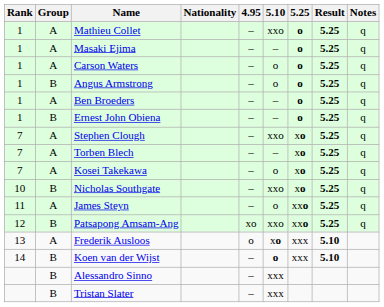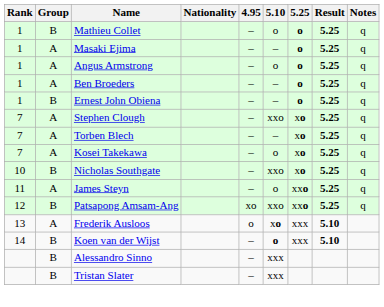 <table class="wikitable sortable" style="text-align:center">
 <tr>
 <th>Rank</th>
 <th>Group</th>
 <th>Name</th>
 <th>Nationality</th>
 <th>4.95</th>
 <th>5.10</th>
 <th>5.25</th>
 <th>Result</th>
 <th>Notes</th>
 </tr>
 <tr bgcolor=ddffdd>
 <td>1</td>
-<td>A</td>
+<td>B</td>
 <td align=left><a href='#'>Mathieu Collet</a></td>
 <td align=left></td>
 <td>–</td>
-<td>xxo</td>
+<td>o</td>
 <td><strong>o</strong></td>
 <td><strong>5.25</strong></td>
 <td>q</td>
 </tr>
 <tr bgcolor=ddffdd>
 <td>1</td>
 <td>A</td>
 <td align=left><a href='#'>Masaki Ejima</a></td>
 <td align=left></td>
 <td>–</td>
 <td>–</td>
 <td><strong>o</strong></td>
 <td><strong>5.25</strong></td>
 <td>q</td>
 </tr>
 <tr bgcolor=ddffdd>
 <td>1</td>
 <td>A</td>
-<td align=left><a href='#'>Carson Waters</a></td>
-<td align=left></td>
-<td>–</td>
-<td>o</td>
-<td><strong>o</strong></td>
-<td><strong>5.25</strong></td>
-<td>q</td>
-</tr>
-<tr bgcolor=ddffdd>
-<td>1</td>
-<td>B</td>
 <td align=left><a href='#'>Angus Armstrong</a></td>
 <td align=left></td>
 <td>–</td>
 <td>o</td>
 <td><strong>o</strong></td>
 <td><strong>5.25</strong></td>
 <td>q</td>
 </tr>
 <tr bgcolor=ddffdd>
 <td>1</td>
 <td>A</td>
 <td align=left><a href='#'>Ben Broeders</a></td>
 <td align=left></td>
 <td>–</td>
 <td>–</td>
 <td><strong>o</strong></td>
 <td><strong>5.25</strong></td>
 <td>q</td>
 </tr>
 <tr bgcolor=ddffdd>
 <td>1</td>
 <td>B</td>
 <td align=left><a href='#'>Ernest John Obiena</a></td>
 <td align=left></td>
 <td>–</td>
 <td>–</td>
 <td><strong>o</strong></td>
 <td><strong>5.25</strong></td>
 <td>q</td>
 </tr>
 <tr bgcolor=ddffdd>
 <td>7</td>
 <td>A</td>
 <td align=left><a href='#'>Stephen Clough</a></td>
 <td align=left></td>
 <td>–</td>
 <td>xxo</td>
 <td>x<strong>o</strong></td>
 <td><strong>5.25</strong></td>
 <td>q</td>
 </tr>
 <tr bgcolor=ddffdd>
 <td>7</td>
 <td>A</td>
 <td align=left><a href='#'>Torben Blech</a></td>
 <td align=left></td>
 <td>–</td>
 <td>–</td>
 <td>x<strong>o</strong></td>
 <td><strong>5.25</strong></td>
 <td>q</td>
 </tr>
 <tr bgcolor=ddffdd>
 <td>7</td>
 <td>A</td>
 <td align=left><a href='#'>Kosei Takekawa</a></td>
 <td align=left></td>
 <td>–</td>
 <td>o</td>
 <td>x<strong>o</strong></td>
 <td><strong>5.25</strong></td>
 <td>q</td>
 </tr>
 <tr bgcolor=ddffdd>
 <td>10</td>
 <td>B</td>
 <td align=left><a href='#'>Nicholas Southgate</a></td>
 <td align=left></td>
 <td>–</td>
 <td>xxo</td>
 <td>x<strong>o</strong></td>
 <td><strong>5.25</strong></td>
 <td>q</td>
 </tr>
 <tr bgcolor=ddffdd>
 <td>11</td>
 <td>A</td>
 <td align=left><a href='#'>James Steyn</a></td>
 <td align=left></td>
 <td>–</td>
 <td>o</td>
 <td>xx<strong>o</strong></td>
 <td><strong>5.25</strong></td>
 <td>q</td>
 </tr>
 <tr bgcolor=ddffdd>
 <td>12</td>
 <td>B</td>
 <td align=left><a href='#'>Patsapong Amsam-Ang</a></td>
 <td align=left></td>
 <td>xo</td>
 <td>xxo</td>
 <td>xx<strong>o</strong></td>
 <td><strong>5.25</strong></td>
 <td>q</td>
 </tr>
 <tr>
 <td>13</td>
 <td>A</td>
 <td align=left><a href='#'>Frederik Ausloos</a></td>
 <td align=left></td>
 <td>o</td>
 <td>x<strong>o</strong></td>
 <td>xxx</td>
 <td><strong>5.10</strong></td>
 <td></td>
 </tr>
 <tr>
 <td>14</td>
 <td>B</td>
 <td align=left><a href='#'>Koen van der Wijst</a></td>
 <td align=left></td>
 <td>–</td>
 <td><strong>o</strong></td>
 <td>xxx</td>
 <td><strong>5.10</strong></td>
 <td></td>
 </tr>
 <tr>
 <td></td>
 <td>B</td>
 <td align=left><a href='#'>Alessandro Sinno</a></td>
 <td align=left></td>
 <td>–</td>
 <td>xxx</td>
 <td></td>
 <td><strong></strong></td>
 <td></td>
 </tr>
 <tr>
 <td></td>
 <td>B</td>
 <td align=left><a href='#'>Tristan Slater</a></td>
 <td align=left></td>
 <td>–</td>
 <td>xxx</td>
 <td></td>
 <td><strong></strong></td>
 <td></td>
 </tr>
 </table>
